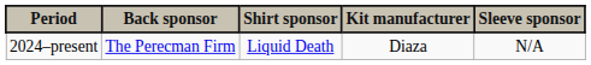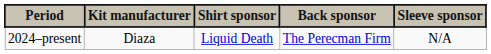 <table class="wikitable" style="text-align:center;margin-left:;">
 <tr>
 <th style="background-color:#c8c2b3; color:#131314; border:2px solid #131314;">Period</th>
+<th style="background-color:#c8c2b3; color:#131314; border:2px solid #131314;">Kit manufacturer</th>
+<th style="background-color:#c8c2b3; color:#131314; border:2px solid #131314;">Shirt sponsor</th>
 <th style="background-color:#c8c2b3; color:#131314; border:2px solid #131314;">Back sponsor</th>
-<th style="background-color:#c8c2b3; color:#131314; border:2px solid #131314;">Shirt sponsor</th>
-<th style="background-color:#c8c2b3; color:#131314; border:2px solid #131314;">Kit manufacturer</th>
 <th style="background-color:#c8c2b3; color:#131314; border:2px solid #131314;">Sleeve sponsor</th>
 </tr>
 <tr>
 <td>2024–present</td>
+<td>Diaza</td>
+<td><a href='#'>Liquid Death</a></td>
 <td><a href='#'>The Perecman Firm</a></td>
-<td><a href='#'>Liquid Death</a></td>
-<td>Diaza</td>
 <td>N/A</td>
 </tr>
 </table>
